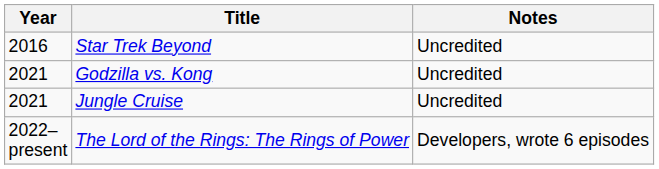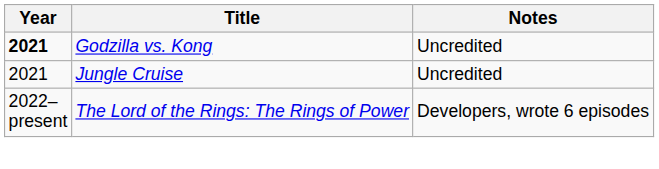 <table class="wikitable">
 <tr>
 <th style="width:33px;">Year</th>
 <th>Title</th>
 <th>Notes</th>
 </tr>
 <tr>
-<td>2016</td>
-<td><em><a href='#'>Star Trek Beyond</a></em></td>
-<td>Uncredited</td>
-</tr>
-<tr>
-<td>2021</td>
+<td><strong>2021</strong></td>
 <td><em><a href='#'>Godzilla vs. Kong</a></em></td>
 <td>Uncredited</td>
 </tr>
 <tr>
 <td>2021</td>
 <td><em><a href='#'>Jungle Cruise</a></em></td>
 <td>Uncredited</td>
 </tr>
 <tr>
 <td>2022–present</td>
 <td><em><a href='#'>The Lord of the Rings: The Rings of Power</a></em></td>
 <td>Developers, wrote 6 episodes</td>
 </tr>
 </table>
